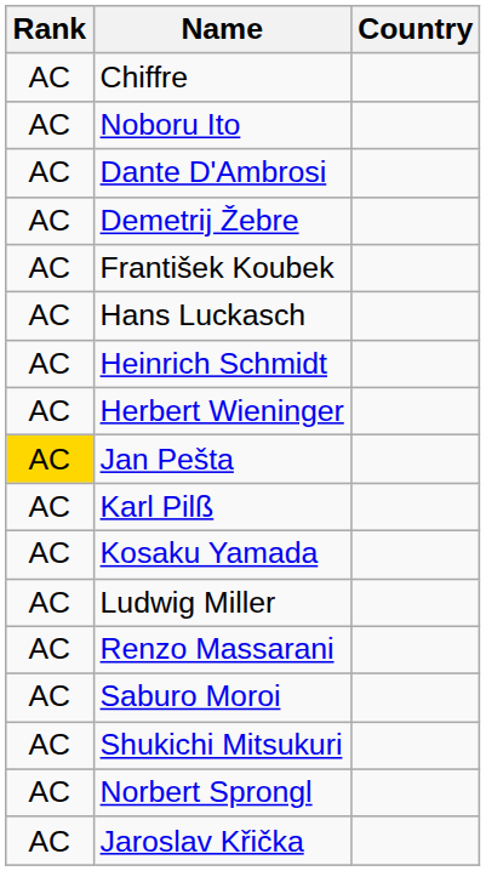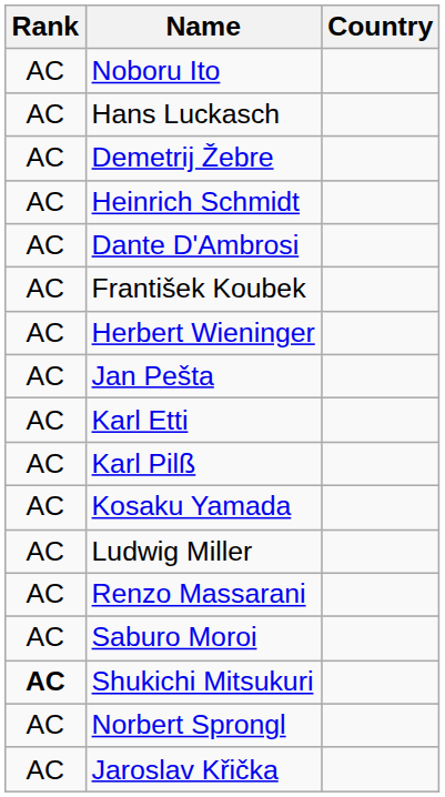 <table class="wikitable sortable" style="text-align:center">
 <tr>
 <th>Rank</th>
 <th>Name</th>
 <th>Country</th>
 </tr>
 <tr>
 <td>AC</td>
-<td align="left">Chiffre</td>
+<td align="left"><a href='#'>Noboru Ito</a></td>
 <td align="left"></td>
 </tr>
 <tr>
 <td>AC</td>
-<td align="left"><a href='#'>Noboru Ito</a></td>
+<td align="left">Hans Luckasch</td>
+<td align="left"></td>
+</tr>
+<tr>
+<td>AC</td>
+<td align="left"><a href='#'>Demetrij Žebre</a></td>
+<td align="left"></td>
+</tr>
+<tr>
+<td>AC</td>
+<td align="left"><a href='#'>Heinrich Schmidt</a></td>
 <td align="left"></td>
 </tr>
 <tr>
 <td>AC</td>
 <td align="left"><a href='#'>Dante D'Ambrosi</a></td>
 <td align="left"></td>
 </tr>
 <tr>
 <td>AC</td>
-<td align="left"><a href='#'>Demetrij Žebre</a></td>
-<td align="left"></td>
-</tr>
-<tr>
-<td>AC</td>
 <td align="left">František Koubek</td>
-<td align="left"></td>
-</tr>
-<tr>
-<td>AC</td>
-<td align="left">Hans Luckasch</td>
-<td align="left"></td>
-</tr>
-<tr>
-<td>AC</td>
-<td align="left"><a href='#'>Heinrich Schmidt</a></td>
 <td align="left"></td>
 </tr>
 <tr>
 <td>AC</td>
 <td align="left"><a href='#'>Herbert Wieninger</a></td>
 <td align="left"></td>
 </tr>
 <tr>
-<td style="background: gold;">AC</td>
+<td>AC</td>
 <td align="left"><a href='#'>Jan Pešta</a></td>
+<td align="left"></td>
+</tr>
+<tr>
+<td>AC</td>
+<td align="left"><a href='#'>Karl Etti</a></td>
 <td align="left"></td>
 </tr>
 <tr>
 <td>AC</td>
 <td align="left"><a href='#'>Karl Pilß</a></td>
 <td align="left"></td>
 </tr>
 <tr>
 <td>AC</td>
 <td align="left"><a href='#'>Kosaku Yamada</a></td>
 <td align="left"></td>
 </tr>
 <tr>
 <td>AC</td>
 <td align="left">Ludwig Miller</td>
 <td align="left"></td>
 </tr>
 <tr>
 <td>AC</td>
 <td align="left"><a href='#'>Renzo Massarani</a></td>
 <td align="left"></td>
 </tr>
 <tr>
 <td>AC</td>
 <td align="left"><a href='#'>Saburo Moroi</a></td>
 <td align="left"></td>
 </tr>
 <tr>
-<td>AC</td>
+<td><strong>AC</strong></td>
 <td align="left"><a href='#'>Shukichi Mitsukuri</a></td>
 <td align="left"></td>
 </tr>
 <tr>
 <td>AC</td>
 <td align="left"><a href='#'>Norbert Sprongl</a></td>
 <td align="left"></td>
 </tr>
 <tr>
 <td>AC</td>
 <td align="left"><a href='#'>Jaroslav Křička</a></td>
 <td align="left"></td>
 </tr>
 </table>
